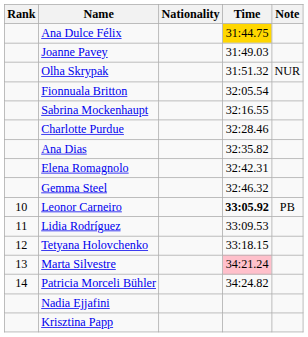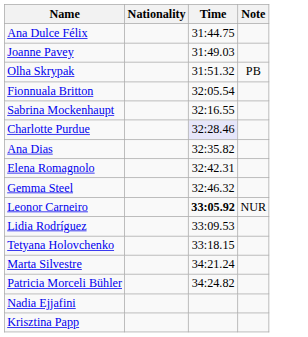 <table class="wikitable sortable" style="text-align:center">
 <tr>
-<th>Rank</th>
 <th>Name</th>
 <th>Nationality</th>
 <th>Time</th>
 <th>Note</th>
 </tr>
 <tr>
-<td></td>
 <td align="left"><a href='#'>Ana Dulce Félix</a></td>
 <td align=left></td>
-<td style="background: gold;">31:44.75</td>
+<td>31:44.75</td>
 <td></td>
 </tr>
 <tr>
-<td></td>
 <td align="left"><a href='#'>Joanne Pavey</a></td>
 <td align=left></td>
 <td>31:49.03</td>
 <td></td>
 </tr>
 <tr>
-<td></td>
 <td align="left"><a href='#'>Olha Skrypak</a></td>
 <td align=left></td>
 <td>31:51.32</td>
-<td>NUR</td>
+<td>PB</td>
 </tr>
 <tr>
-<td></td>
 <td align="left"><a href='#'>Fionnuala Britton</a></td>
 <td align=left></td>
 <td>32:05.54</td>
 <td></td>
 </tr>
 <tr>
-<td></td>
 <td align="left"><a href='#'>Sabrina Mockenhaupt</a></td>
 <td align=left></td>
 <td>32:16.55</td>
 <td></td>
 </tr>
 <tr>
-<td></td>
 <td align="left"><a href='#'>Charlotte Purdue</a></td>
 <td align=left></td>
-<td>32:28.46</td>
+<td style="background: lavender;">32:28.46</td>
 <td></td>
 </tr>
 <tr>
-<td></td>
 <td align="left"><a href='#'>Ana Dias</a></td>
 <td align=left></td>
 <td>32:35.82</td>
 <td></td>
 </tr>
 <tr>
-<td></td>
 <td align="left"><a href='#'>Elena Romagnolo</a></td>
 <td align=left></td>
 <td>32:42.31</td>
 <td></td>
 </tr>
 <tr>
-<td></td>
 <td align="left"><a href='#'>Gemma Steel</a></td>
 <td align=left></td>
 <td>32:46.32</td>
 <td></td>
 </tr>
 <tr>
-<td>10</td>
 <td align="left"><a href='#'>Leonor Carneiro</a></td>
 <td align=left></td>
 <td><strong>33:05.92</strong></td>
-<td>PB</td>
+<td>NUR</td>
 </tr>
 <tr>
-<td>11</td>
 <td align="left"><a href='#'>Lidia Rodríguez</a></td>
 <td align=left></td>
 <td>33:09.53</td>
 <td></td>
 </tr>
 <tr>
-<td>12</td>
 <td align="left"><a href='#'>Tetyana Holovchenko</a></td>
 <td align=left></td>
 <td>33:18.15</td>
 <td></td>
 </tr>
 <tr>
-<td>13</td>
 <td align="left"><a href='#'>Marta Silvestre</a></td>
 <td align=left></td>
-<td style="background: pink;">34:21.24</td>
+<td>34:21.24</td>
 <td></td>
 </tr>
 <tr>
-<td>14</td>
 <td align="left"><a href='#'>Patricia Morceli Bühler</a></td>
 <td align=left></td>
 <td>34:24.82</td>
 <td></td>
 </tr>
 <tr>
-<td></td>
 <td align="left"><a href='#'>Nadia Ejjafini</a></td>
 <td align=left></td>
 <td></td>
 <td></td>
 </tr>
 <tr>
-<td></td>
 <td align="left"><a href='#'>Krisztina Papp</a></td>
 <td align=left></td>
 <td></td>
 <td></td>
 </tr>
 </table>
